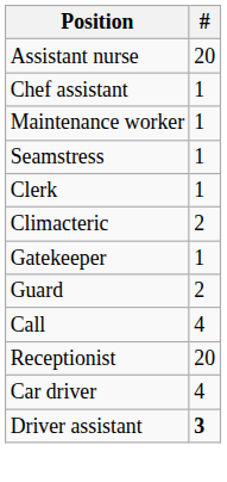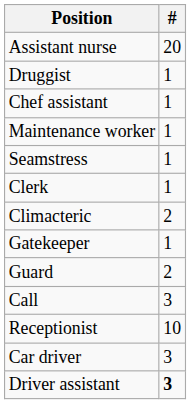 <table class="wikitable">
 <tr>
 <th>Position</th>
 <th>#</th>
 </tr>
 <tr>
 <td>Assistant nurse</td>
 <td>20</td>
+</tr>
+<tr>
+<td>Druggist</td>
+<td>1</td>
 </tr>
 <tr>
 <td>Chef assistant</td>
 <td>1</td>
 </tr>
 <tr>
 <td>Maintenance worker</td>
 <td>1</td>
 </tr>
 <tr>
 <td>Seamstress</td>
 <td>1</td>
 </tr>
 <tr>
 <td>Clerk</td>
 <td>1</td>
 </tr>
 <tr>
 <td>Climacteric</td>
 <td>2</td>
 </tr>
 <tr>
 <td>Gatekeeper</td>
 <td>1</td>
 </tr>
 <tr>
 <td>Guard</td>
 <td>2</td>
 </tr>
 <tr>
 <td>Call</td>
-<td>4</td>
+<td>3</td>
 </tr>
 <tr>
 <td>Receptionist</td>
-<td>20</td>
+<td>10</td>
 </tr>
 <tr>
 <td>Car driver</td>
-<td>4</td>
+<td>3</td>
 </tr>
 <tr>
 <td>Driver assistant</td>
 <td><strong>3</strong></td>
 </tr>
 </table>
